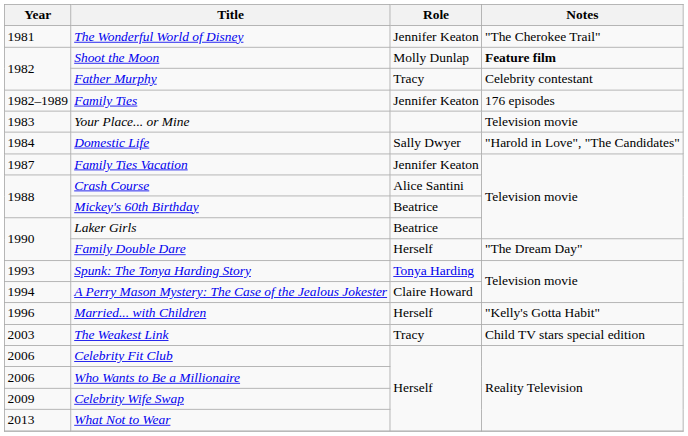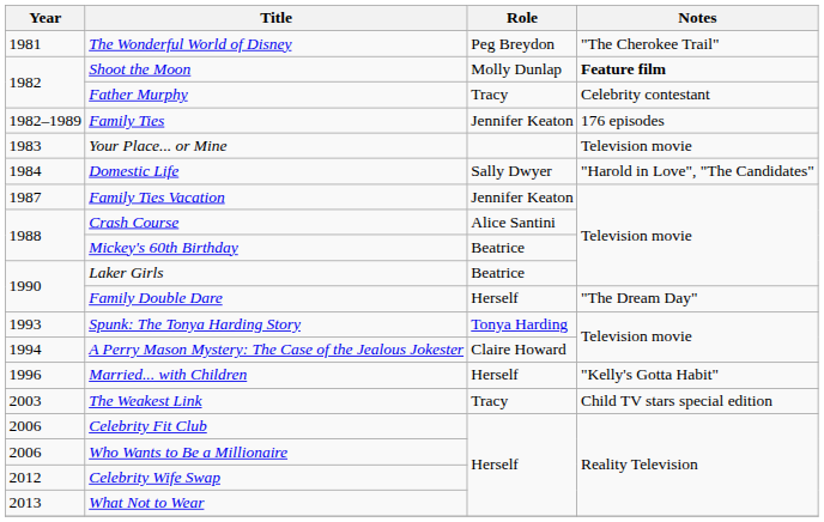 <table class="wikitable" style="font-size:100%;">
 <tr>
 <th>Year</th>
 <th>Title</th>
 <th>Role</th>
 <th>Notes</th>
 </tr>
 <tr>
 <td>1981</td>
 <td><em><a href='#'>The Wonderful World of Disney</a></em></td>
-<td>Jennifer Keaton</td>
+<td>Peg Breydon</td>
 <td>"The Cherokee Trail"</td>
 </tr>
 <tr>
 <td rowspan=2>1982</td>
 <td><em><a href='#'>Shoot the Moon</a></em></td>
 <td>Molly Dunlap</td>
 <td><strong>Feature film</strong></td>
 </tr>
 <tr>
 <td><em><a href='#'>Father Murphy</a></em></td>
 <td>Tracy</td>
 <td>Celebrity contestant</td>
 </tr>
 <tr>
 <td>1982–1989</td>
 <td><em><a href='#'>Family Ties</a></em></td>
 <td>Jennifer Keaton</td>
 <td>176 episodes</td>
 </tr>
 <tr>
 <td>1983</td>
 <td><em>Your Place... or Mine</em></td>
 <td></td>
 <td>Television movie</td>
 </tr>
 <tr>
 <td>1984</td>
 <td><em><a href='#'>Domestic Life</a></em></td>
 <td>Sally Dwyer</td>
 <td>"Harold in Love", "The Candidates"</td>
 </tr>
 <tr>
 <td>1987</td>
 <td><em><a href='#'>Family Ties Vacation</a></em></td>
 <td>Jennifer Keaton</td>
 <td rowspan=4>Television movie</td>
 </tr>
 <tr>
 <td rowspan=2>1988</td>
 <td><em><a href='#'>Crash Course</a></em></td>
 <td>Alice Santini</td>
 </tr>
 <tr>
 <td><em><a href='#'>Mickey's 60th Birthday</a></em></td>
 <td>Beatrice</td>
 </tr>
 <tr>
 <td rowspan=2>1990</td>
 <td><em>Laker Girls</em></td>
 <td>Beatrice</td>
 </tr>
 <tr>
 <td><em><a href='#'>Family Double Dare</a></em></td>
 <td>Herself</td>
 <td>"The Dream Day"</td>
 </tr>
 <tr>
 <td>1993</td>
 <td><em><a href='#'>Spunk: The Tonya Harding Story</a></em></td>
 <td><a href='#'>Tonya Harding</a></td>
 <td rowspan=2>Television movie</td>
 </tr>
 <tr>
 <td>1994</td>
 <td><em><a href='#'>A Perry Mason Mystery: The Case of the Jealous Jokester</a></em></td>
 <td>Claire Howard</td>
 </tr>
 <tr>
 <td>1996</td>
 <td><em><a href='#'>Married... with Children</a></em></td>
 <td>Herself</td>
 <td>"Kelly's Gotta Habit"</td>
 </tr>
 <tr>
 <td>2003</td>
 <td><em><a href='#'>The Weakest Link</a></em></td>
 <td>Tracy</td>
 <td>Child TV stars special edition</td>
 </tr>
 <tr>
 <td>2006</td>
 <td><em><a href='#'>Celebrity Fit Club</a></em></td>
 <td rowspan=4>Herself</td>
 <td rowspan=4>Reality Television</td>
 </tr>
 <tr>
 <td>2006</td>
 <td><em><a href='#'>Who Wants to Be a Millionaire</a></em></td>
 </tr>
 <tr>
-<td>2009</td>
+<td>2012</td>
 <td><em><a href='#'>Celebrity Wife Swap</a></em></td>
 </tr>
 <tr>
 <td>2013</td>
 <td><em><a href='#'>What Not to Wear</a></em></td>
 </tr>
 <tr>
 </tr>
 </table>
